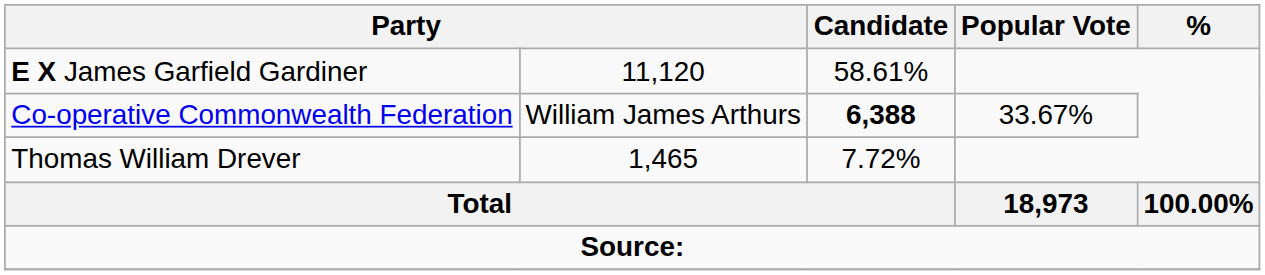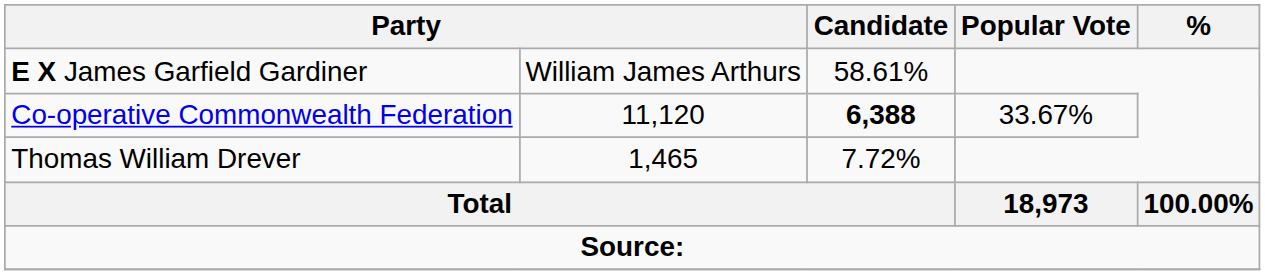 <table class="wikitable">
 <tr>
 <th colspan="2">Party</th>
 <th>Candidate</th>
 <th>Popular Vote</th>
 <th>%</th>
 </tr>
 <tr>
 <td><strong>E</strong> <strong>X</strong> James Garfield Gardiner</td>
-<td align=center>11,120</td>
+<td>William James Arthurs</td>
 <td align=center>58.61%</td>
 </tr>
 <tr>
 <td><a href='#'>Co-operative Commonwealth Federation</a></td>
-<td>William James Arthurs</td>
+<td align=center>11,120</td>
 <td align=center><strong>6,388</strong></td>
 <td align=center>33.67%</td>
 </tr>
 <tr>
 <td>Thomas William Drever</td>
 <td align=center>1,465</td>
 <td align=center>7.72%</td>
 </tr>
 <tr>
 <th colspan=3 align=center>Total</th>
 <th align=center>18,973</th>
 <th align=center>100.00%</th>
 </tr>
 <tr>
 <td align="center" colspan=5><strong>Source:</strong> </td>
 </tr>
 <tr>
 </tr>
 </table>
